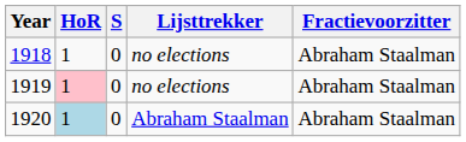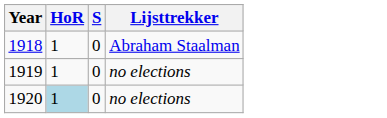 <table class="wikitable sortable">
 <tr>
 <th>Year</th>
 <th><a href='#'>HoR</a></th>
 <th><a href='#'>S</a></th>
 <th><a href='#'>Lijsttrekker</a></th>
-<th><a href='#'>Fractievoorzitter</a></th>
 </tr>
 <tr>
 <td><a href='#'>1918</a></td>
 <td>1</td>
 <td>0</td>
-<td><em>no elections</em></td>
-<td>Abraham Staalman</td>
+<td><a href='#'>Abraham Staalman</a></td>
 </tr>
 <tr>
 <td>1919</td>
-<td style="background: pink;">1</td>
+<td>1</td>
 <td>0</td>
 <td><em>no elections</em></td>
-<td>Abraham Staalman</td>
 </tr>
 <tr>
 <td>1920</td>
 <td style="background: lightblue;">1</td>
 <td>0</td>
-<td><a href='#'>Abraham Staalman</a></td>
-<td>Abraham Staalman</td>
+<td><em>no elections</em></td>
 </tr>
 </table>
